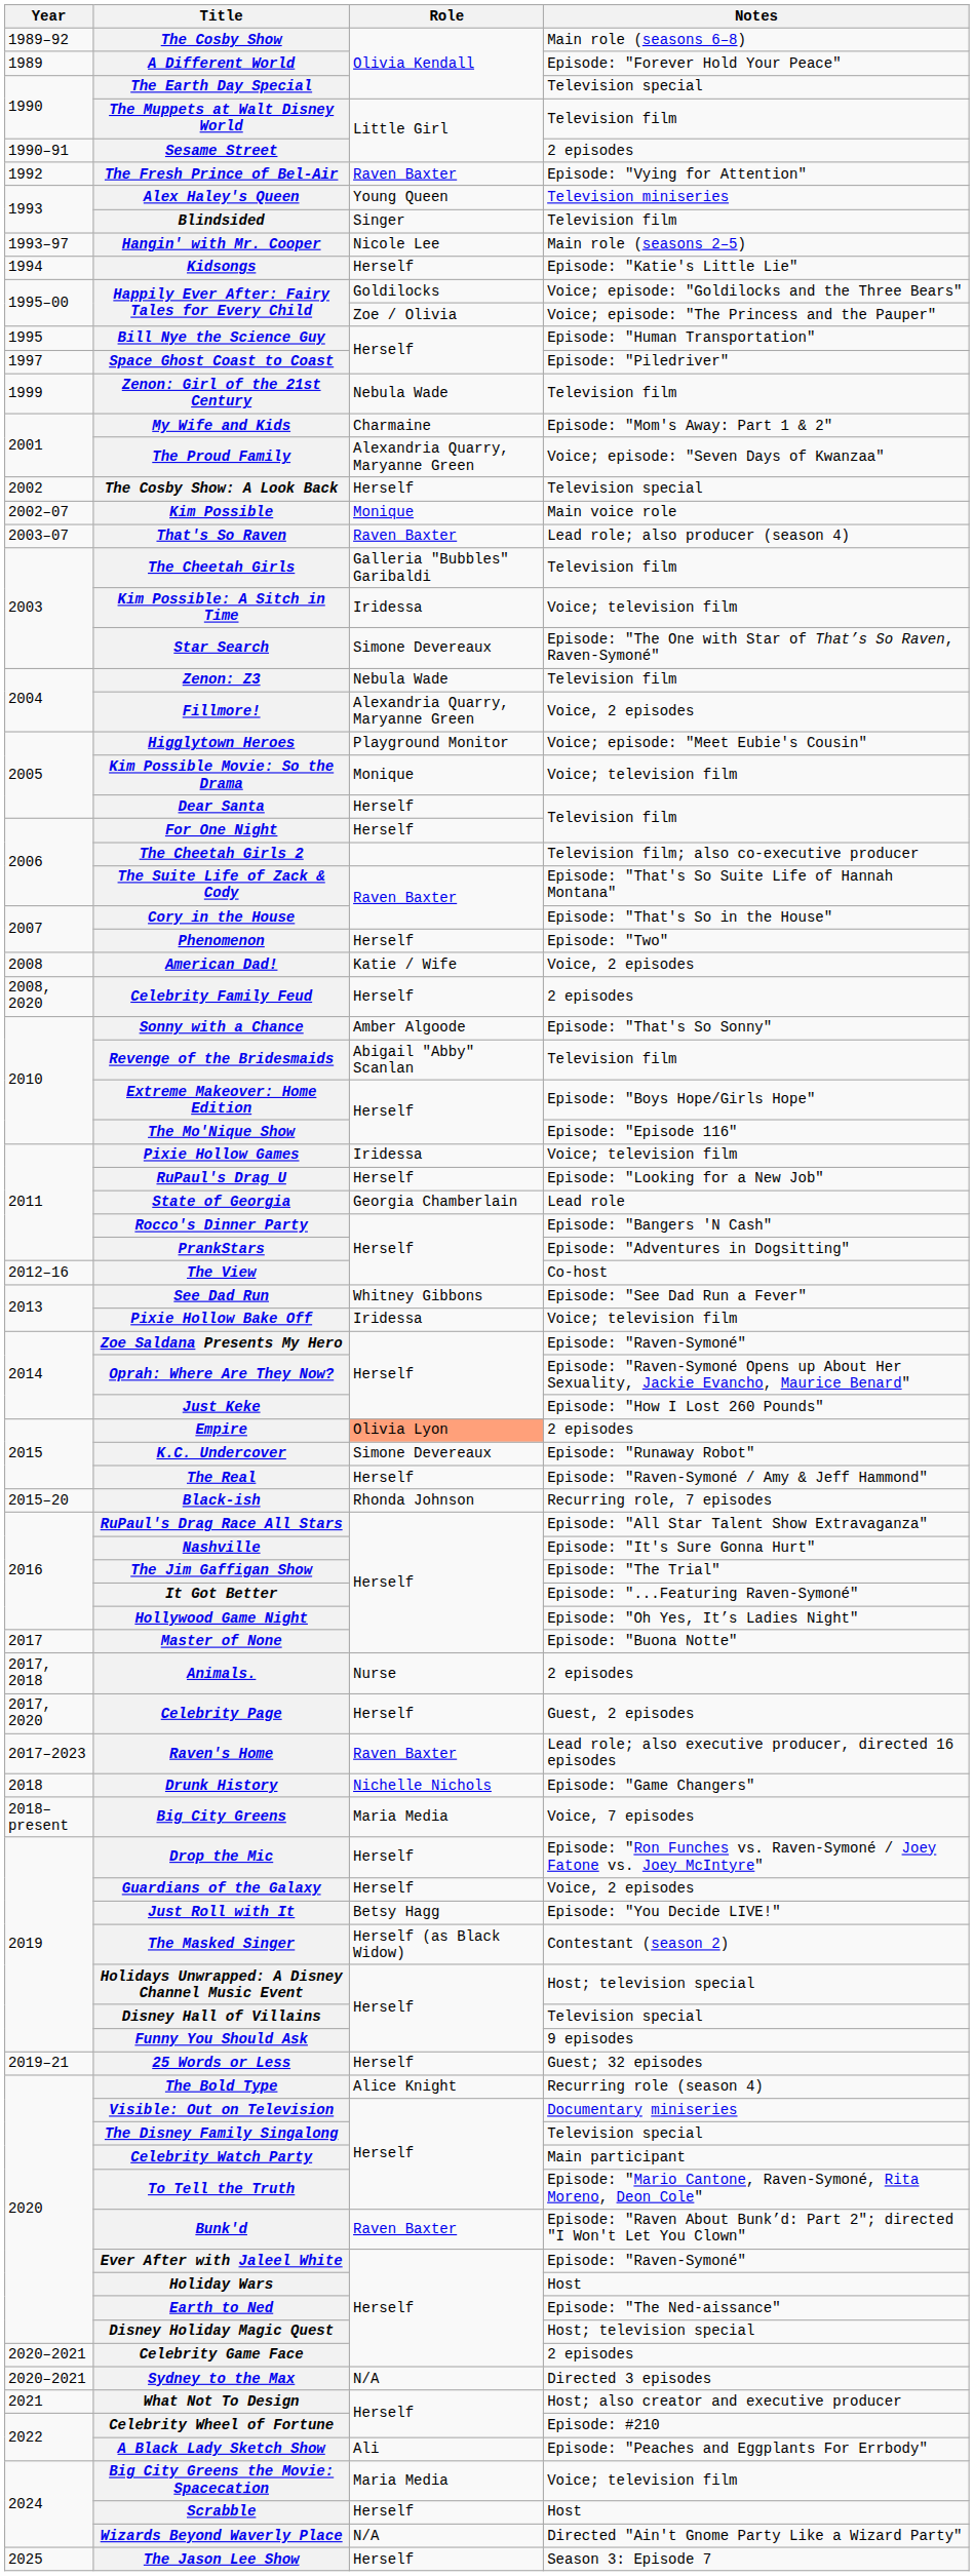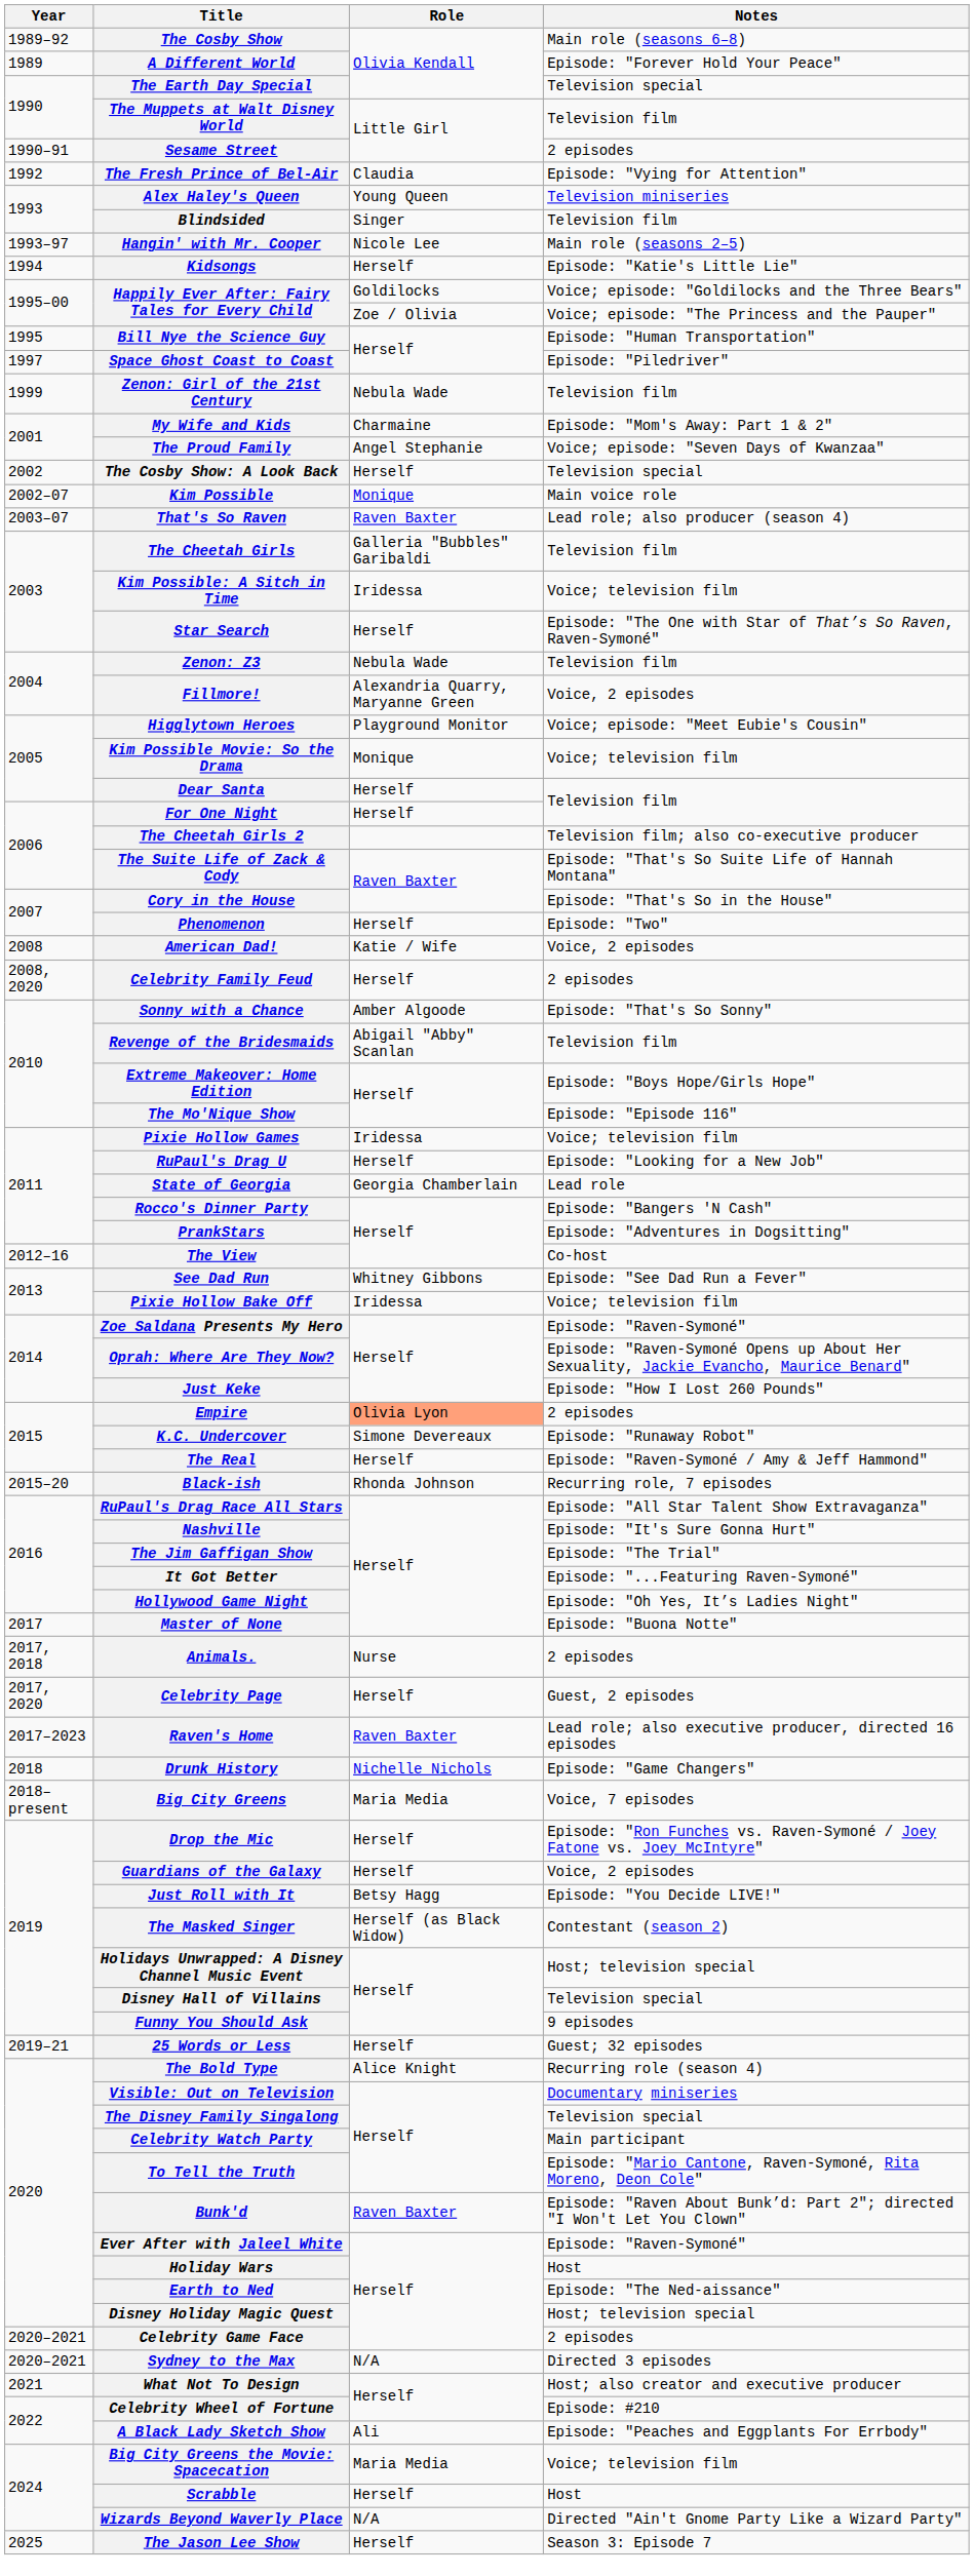 <table class="wikitable plainrowheaders sortable">
 <tr>
 <th scope="col">Year</th>
 <th scope="col">Title</th>
 <th scope="col">Role</th>
 <th scope="col" class="unsortable">Notes</th>
 </tr>
 <tr>
 <td>1989–92</td>
 <th scope="row"><em><a href='#'>The Cosby Show</a></em></th>
 <td rowspan="3"><a href='#'>Olivia Kendall</a></td>
 <td>Main role (<a href='#'>seasons 6–8</a>)</td>
 </tr>
 <tr>
 <td>1989</td>
 <th scope="row"><em><a href='#'>A Different World</a></em></th>
 <td>Episode: "Forever Hold Your Peace"</td>
 </tr>
 <tr>
 <td rowspan="2">1990</td>
 <th scope="row"><em><a href='#'>The Earth Day Special</a></em></th>
 <td>Television special</td>
 </tr>
 <tr>
 <th scope="row"><em><a href='#'>The Muppets at Walt Disney World</a></em></th>
 <td rowspan="2">Little Girl</td>
 <td>Television film</td>
 </tr>
 <tr>
 <td>1990–91</td>
 <th scope="row"><em><a href='#'>Sesame Street</a></em></th>
 <td>2 episodes</td>
 </tr>
 <tr>
 <td>1992</td>
 <th scope="row"><em><a href='#'>The Fresh Prince of Bel-Air</a></em></th>
-<td><a href='#'>Raven Baxter</a></td>
+<td>Claudia</td>
 <td>Episode: "Vying for Attention"</td>
 </tr>
 <tr>
 <td rowspan=2>1993</td>
 <th scope="row"><em><a href='#'>Alex Haley's Queen</a></em></th>
 <td>Young Queen</td>
 <td><a href='#'>Television miniseries</a></td>
 </tr>
 <tr>
 <th scope="row"><em>Blindsided</em></th>
 <td>Singer</td>
 <td>Television film</td>
 </tr>
 <tr>
 <td>1993–97</td>
 <th scope="row"><em><a href='#'>Hangin' with Mr. Cooper</a></em></th>
 <td>Nicole Lee</td>
 <td>Main role (<a href='#'>seasons 2–5</a>)</td>
 </tr>
 <tr>
 <td>1994</td>
 <th scope="row"><em><a href='#'>Kidsongs</a></em></th>
 <td>Herself</td>
 <td>Episode: "Katie's Little Lie"</td>
 </tr>
 <tr>
 <td rowspan="2">1995–00</td>
 <th scope="row" rowspan="2"><em><a href='#'>Happily Ever After: Fairy Tales for Every Child</a></em></th>
 <td>Goldilocks</td>
 <td>Voice; episode: "Goldilocks and the Three Bears"</td>
 </tr>
 <tr>
 <td>Zoe / Olivia</td>
 <td>Voice; episode: "The Princess and the Pauper"</td>
 </tr>
 <tr>
 <td>1995</td>
 <th scope="row"><em><a href='#'>Bill Nye the Science Guy</a></em></th>
 <td rowspan="2">Herself</td>
 <td>Episode: "Human Transportation"</td>
 </tr>
 <tr>
 <td>1997</td>
 <th scope="row"><em><a href='#'>Space Ghost Coast to Coast</a></em></th>
 <td>Episode: "Piledriver"</td>
 </tr>
 <tr>
 <td>1999</td>
 <th scope="row"><em><a href='#'>Zenon: Girl of the 21st Century</a></em></th>
 <td>Nebula Wade</td>
 <td>Television film</td>
 </tr>
 <tr>
 <td rowspan="2">2001</td>
 <th scope="row"><em><a href='#'>My Wife and Kids</a></em></th>
 <td>Charmaine</td>
 <td>Episode: "Mom's Away: Part 1 & 2"</td>
 </tr>
 <tr>
 <th scope="row"><em><a href='#'>The Proud Family</a></em></th>
-<td>Alexandria Quarry, Maryanne Green</td>
+<td>Angel Stephanie</td>
 <td>Voice; episode: "Seven Days of Kwanzaa"</td>
 </tr>
 <tr>
 <td>2002</td>
 <th scope="row"><em>The Cosby Show: A Look Back</em></th>
 <td>Herself</td>
 <td>Television special</td>
 </tr>
 <tr>
 <td>2002–07</td>
 <th scope="row"><em><a href='#'>Kim Possible</a></em></th>
 <td><a href='#'>Monique</a></td>
 <td>Main voice role</td>
 </tr>
 <tr>
 <td>2003–07</td>
 <th scope="row"><em><a href='#'>That's So Raven</a></em></th>
 <td><a href='#'>Raven Baxter</a></td>
 <td>Lead role; also producer (season 4)</td>
 </tr>
 <tr>
 <td rowspan="3">2003</td>
 <th scope="row"><em><a href='#'>The Cheetah Girls</a></em></th>
 <td>Galleria "Bubbles" Garibaldi</td>
 <td>Television film</td>
 </tr>
 <tr>
 <th scope="row"><em><a href='#'>Kim Possible: A Sitch in Time</a></em></th>
 <td>Iridessa</td>
 <td>Voice; television film</td>
 </tr>
 <tr>
 <th scope="row"><em><a href='#'>Star Search</a></em></th>
-<td>Simone Devereaux</td>
+<td>Herself</td>
 <td>Episode: "The One with Star of <em>That’s So Raven</em>, Raven-Symoné"</td>
 </tr>
 <tr>
 <td rowspan="2">2004</td>
 <th scope="row"><em><a href='#'>Zenon: Z3</a></em></th>
 <td>Nebula Wade</td>
 <td>Television film</td>
 </tr>
 <tr>
 <th scope="row"><em><a href='#'>Fillmore!</a></em></th>
 <td>Alexandria Quarry, Maryanne Green</td>
 <td>Voice, 2 episodes</td>
 </tr>
 <tr>
 <td rowspan="3">2005</td>
 <th scope="row"><em><a href='#'>Higglytown Heroes</a></em></th>
 <td>Playground Monitor</td>
 <td>Voice; episode: "Meet Eubie's Cousin"</td>
 </tr>
 <tr>
 <th scope="row"><em><a href='#'>Kim Possible Movie: So the Drama</a></em></th>
 <td>Monique</td>
 <td>Voice; television film</td>
 </tr>
 <tr>
 <th scope="row"><em><a href='#'>Dear Santa</a></em></th>
 <td>Herself</td>
 <td rowspan="2">Television film</td>
 </tr>
 <tr>
 <td rowspan="3">2006</td>
 <th scope="row"><em><a href='#'>For One Night</a></em></th>
 <td>Herself</td>
 </tr>
 <tr>
 <th scope="row"><em><a href='#'>The Cheetah Girls 2</a></em></th>
 <td></td>
 <td>Television film; also co-executive producer</td>
 </tr>
 <tr>
 <th scope="row"><em><a href='#'>The Suite Life of Zack & Cody</a></em></th>
 <td rowspan="2"><a href='#'>Raven Baxter</a></td>
 <td>Episode: "That's So Suite Life of Hannah Montana"</td>
 </tr>
 <tr>
 <td rowspan="2">2007</td>
 <th scope="row"><em><a href='#'>Cory in the House</a></em></th>
 <td>Episode: "That's So in the House"</td>
 </tr>
 <tr>
 <th scope="row"><em><a href='#'>Phenomenon</a></em></th>
 <td>Herself</td>
 <td>Episode: "Two"</td>
 </tr>
 <tr>
 <td>2008</td>
 <th scope="row"><em><a href='#'>American Dad!</a></em></th>
 <td>Katie / Wife</td>
 <td>Voice, 2 episodes</td>
 </tr>
 <tr>
 <td>2008, 2020</td>
 <th scope="row"><em><a href='#'>Celebrity Family Feud</a></em></th>
 <td>Herself</td>
 <td>2 episodes</td>
 </tr>
 <tr>
 <td rowspan="4">2010</td>
 <th scope="row"><em><a href='#'>Sonny with a Chance</a></em></th>
 <td>Amber Algoode</td>
 <td>Episode: "That's So Sonny"</td>
 </tr>
 <tr>
 <th scope="row"><em><a href='#'>Revenge of the Bridesmaids</a></em></th>
 <td>Abigail "Abby" Scanlan</td>
 <td>Television film</td>
 </tr>
 <tr>
 <th scope="row"><em><a href='#'>Extreme Makeover: Home Edition</a></em></th>
 <td rowspan="2">Herself</td>
 <td>Episode: "Boys Hope/Girls Hope"</td>
 </tr>
 <tr>
 <th scope="row"><em><a href='#'>The Mo'Nique Show</a></em></th>
 <td>Episode: "Episode 116"</td>
 </tr>
 <tr>
 <td rowspan="5">2011</td>
 <th scope="row"><em><a href='#'>Pixie Hollow Games</a></em></th>
 <td>Iridessa</td>
 <td>Voice; television film</td>
 </tr>
 <tr>
 <th scope="row"><em><a href='#'>RuPaul's Drag U</a></em></th>
 <td>Herself</td>
 <td>Episode: "Looking for a New Job"</td>
 </tr>
 <tr>
 <th scope="row"><em><a href='#'>State of Georgia</a></em></th>
 <td>Georgia Chamberlain</td>
 <td>Lead role</td>
 </tr>
 <tr>
 <th scope="row"><em><a href='#'>Rocco's Dinner Party</a></em></th>
 <td rowspan="3">Herself</td>
 <td>Episode: "Bangers 'N Cash"</td>
 </tr>
 <tr>
 <th scope="row"><em><a href='#'>PrankStars</a></em></th>
 <td>Episode: "Adventures in Dogsitting"</td>
 </tr>
 <tr>
 <td>2012–16</td>
 <th scope="row"><em><a href='#'>The View</a></em></th>
 <td>Co-host</td>
 </tr>
 <tr>
 <td rowspan=2>2013</td>
 <th scope="row"><em><a href='#'>See Dad Run</a></em></th>
 <td>Whitney Gibbons</td>
 <td>Episode: "See Dad Run a Fever"</td>
 </tr>
 <tr>
 <th scope="row"><em><a href='#'>Pixie Hollow Bake Off</a></em></th>
 <td>Iridessa</td>
 <td>Voice; television film</td>
 </tr>
 <tr>
 <td rowspan=3>2014</td>
 <th scope="row"><em><a href='#'>Zoe Saldana</a> Presents My Hero</em></th>
 <td rowspan="3">Herself</td>
 <td>Episode: "Raven-Symoné"</td>
 </tr>
 <tr>
 <th scope="row"><em><a href='#'>Oprah: Where Are They Now?</a></em></th>
 <td>Episode: "Raven-Symoné Opens up About Her Sexuality, <a href='#'>Jackie Evancho</a>, <a href='#'>Maurice Benard</a>"</td>
 </tr>
 <tr>
 <th scope="row"><em><a href='#'>Just Keke</a></em></th>
 <td>Episode: "How I Lost 260 Pounds"</td>
 </tr>
 <tr>
 <td rowspan="3">2015</td>
 <th scope="row"><em><a href='#'>Empire</a></em></th>
 <td style="background: lightsalmon;">Olivia Lyon</td>
 <td>2 episodes</td>
 </tr>
 <tr>
 <th scope="row"><em><a href='#'>K.C. Undercover</a></em></th>
 <td>Simone Devereaux</td>
 <td>Episode: "Runaway Robot"</td>
 </tr>
 <tr>
 <th scope="row"><em><a href='#'>The Real</a></em></th>
 <td>Herself</td>
 <td>Episode: "Raven-Symoné / Amy & Jeff Hammond"</td>
 </tr>
 <tr>
 <td>2015–20</td>
 <th scope="row"><em><a href='#'>Black-ish</a></em></th>
 <td>Rhonda Johnson</td>
 <td>Recurring role, 7 episodes</td>
 </tr>
 <tr>
 <td rowspan="5">2016</td>
 <th scope="row"><em><a href='#'>RuPaul's Drag Race All Stars</a></em></th>
 <td rowspan="6">Herself</td>
 <td>Episode: "All Star Talent Show Extravaganza"</td>
 </tr>
 <tr>
 <th scope="row"><em><a href='#'>Nashville</a></em></th>
 <td>Episode: "It's Sure Gonna Hurt"</td>
 </tr>
 <tr>
 <th scope="row"><em><a href='#'>The Jim Gaffigan Show</a></em></th>
 <td>Episode: "The Trial"</td>
 </tr>
 <tr>
 <th scope="row"><em>It Got Better</em></th>
 <td>Episode: "...Featuring Raven-Symoné"</td>
 </tr>
 <tr>
 <th scope="row"><em><a href='#'>Hollywood Game Night</a></em></th>
 <td>Episode: "Oh Yes, It’s Ladies Night"</td>
 </tr>
 <tr>
 <td>2017</td>
 <th scope="row"><em><a href='#'>Master of None</a></em></th>
 <td>Episode: "Buona Notte"</td>
 </tr>
 <tr>
 <td>2017, 2018</td>
 <th scope="row"><em><a href='#'>Animals.</a></em></th>
 <td>Nurse</td>
 <td>2 episodes</td>
 </tr>
 <tr>
 <td>2017, 2020</td>
 <th scope="row"><em><a href='#'>Celebrity Page</a></em></th>
 <td>Herself</td>
 <td>Guest, 2 episodes</td>
 </tr>
 <tr>
 <td>2017–2023</td>
 <th scope="row"><em><a href='#'>Raven's Home</a></em></th>
 <td><a href='#'>Raven Baxter</a></td>
 <td>Lead role; also executive producer, directed 16 episodes</td>
 </tr>
 <tr>
 <td>2018</td>
 <th scope="row"><em><a href='#'>Drunk History</a></em></th>
 <td><a href='#'>Nichelle Nichols</a></td>
 <td>Episode: "Game Changers"</td>
 </tr>
 <tr>
 <td>2018–present</td>
 <th scope="row"><em><a href='#'>Big City Greens</a></em></th>
 <td>Maria Media</td>
 <td>Voice, 7 episodes</td>
 </tr>
 <tr>
 <td rowspan=7>2019</td>
 <th scope="row"><em><a href='#'>Drop the Mic</a></em></th>
 <td>Herself</td>
 <td>Episode: "<a href='#'>Ron Funches</a> vs. Raven-Symoné / <a href='#'>Joey Fatone</a> vs. <a href='#'>Joey McIntyre</a>"</td>
 </tr>
 <tr>
 <th scope="row"><em><a href='#'>Guardians of the Galaxy</a></em></th>
 <td>Herself</td>
 <td>Voice, 2 episodes</td>
 </tr>
 <tr>
 <th scope="row"><em><a href='#'>Just Roll with It</a></em></th>
 <td>Betsy Hagg</td>
 <td>Episode: "You Decide LIVE!"</td>
 </tr>
 <tr>
 <th scope="row"><em><a href='#'>The Masked Singer</a></em></th>
 <td>Herself (as Black Widow)</td>
 <td>Contestant (<a href='#'>season 2</a>)</td>
 </tr>
 <tr>
 <th scope="row"><em> Holidays Unwrapped: A Disney Channel Music Event</em></th>
 <td rowspan="3">Herself</td>
 <td>Host; television special</td>
 </tr>
 <tr>
 <th scope="row"><em> Disney Hall of Villains</em></th>
 <td>Television special</td>
 </tr>
 <tr>
 <th scope="row"><em><a href='#'>Funny You Should Ask</a></em></th>
 <td>9 episodes</td>
 </tr>
 <tr>
 <td>2019–21</td>
 <th scope="row"><em><a href='#'>25 Words or Less</a></em></th>
 <td>Herself</td>
 <td>Guest; 32 episodes</td>
 </tr>
 <tr>
 <td rowspan=10>2020</td>
 <th scope="row"><em><a href='#'>The Bold Type</a></em></th>
 <td>Alice Knight</td>
 <td>Recurring role (season 4)</td>
 </tr>
 <tr>
 <th scope="row"><em><a href='#'>Visible: Out on Television</a></em></th>
 <td rowspan="4">Herself</td>
 <td><a href='#'>Documentary</a> <a href='#'>miniseries</a></td>
 </tr>
 <tr>
 <th scope="row"><em><a href='#'>The Disney Family Singalong</a></em></th>
 <td>Television special</td>
 </tr>
 <tr>
 <th scope="row"><em><a href='#'>Celebrity Watch Party</a></em></th>
 <td>Main participant</td>
 </tr>
 <tr>
 <th scope="row"><em><a href='#'>To Tell the Truth</a></em></th>
 <td>Episode: "<a href='#'>Mario Cantone</a>, Raven-Symoné, <a href='#'>Rita Moreno</a>, <a href='#'>Deon Cole</a>"</td>
 </tr>
 <tr>
 <th scope="row"><em><a href='#'>Bunk'd</a></em></th>
 <td><a href='#'>Raven Baxter</a></td>
 <td>Episode: "Raven About Bunk’d: Part 2"; directed "I Won't Let You Clown"</td>
 </tr>
 <tr>
 <th scope="row"><em>Ever After with <a href='#'>Jaleel White</a></em></th>
 <td rowspan="5">Herself</td>
 <td>Episode: "Raven-Symoné"</td>
 </tr>
 <tr>
 <th scope="row"><em>Holiday Wars</em></th>
 <td>Host</td>
 </tr>
 <tr>
 <th scope="row"><em><a href='#'>Earth to Ned</a></em></th>
 <td>Episode: "The Ned-aissance"</td>
 </tr>
 <tr>
 <th scope="row"><em>Disney Holiday Magic Quest</em></th>
 <td>Host; television special</td>
 </tr>
 <tr>
 <td>2020–2021</td>
 <th scope="row"><em>Celebrity Game Face</em></th>
 <td>2 episodes</td>
 </tr>
 <tr>
 <td>2020–2021</td>
 <th scope="row"><em><a href='#'>Sydney to the Max</a></em></th>
 <td>N/A</td>
 <td>Directed 3 episodes</td>
 </tr>
 <tr>
 <td>2021</td>
 <th scope="row"><em>What Not To Design</em></th>
 <td rowspan="2">Herself</td>
 <td>Host; also creator and executive producer</td>
 </tr>
 <tr>
 <td rowspan="2">2022</td>
 <th scope="row"><em>Celebrity Wheel of Fortune</em></th>
 <td>Episode: #210</td>
 </tr>
 <tr>
 <th scope="row"><em><a href='#'>A Black Lady Sketch Show</a></em></th>
 <td>Ali</td>
 <td>Episode: "Peaches and Eggplants For Errbody"</td>
 </tr>
 <tr>
 <td rowspan="3">2024</td>
 <th scope="row"><em><a href='#'>Big City Greens the Movie: Spacecation</a></em></th>
 <td>Maria Media</td>
 <td>Voice; television film</td>
 </tr>
 <tr>
 <th scope="row"><em><a href='#'>Scrabble</a></em></th>
 <td>Herself</td>
 <td>Host</td>
 </tr>
 <tr>
 <th scope="row"><em><a href='#'>Wizards Beyond Waverly Place</a></em></th>
 <td>N/A</td>
 <td>Directed "Ain't Gnome Party Like a Wizard Party"</td>
 </tr>
 <tr>
 <td>2025</td>
 <th><em><a href='#'>The Jason Lee Show</a></em></th>
 <td>Herself</td>
 <td>Season 3: Episode 7</td>
 </tr>
 </table>
